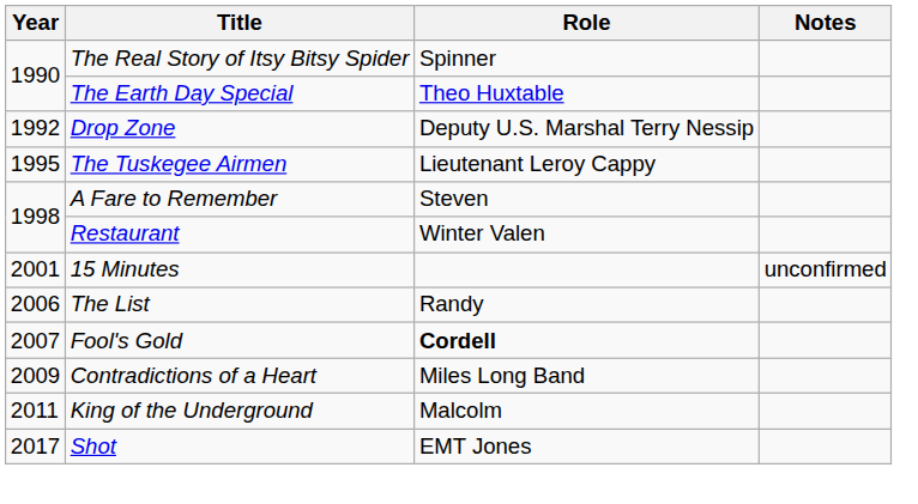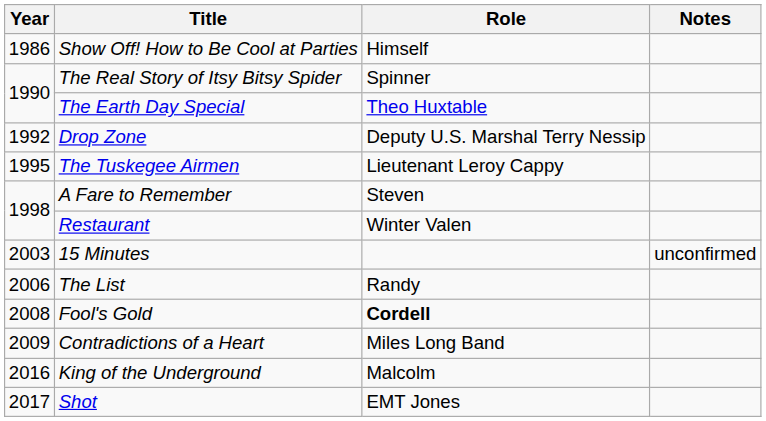 <table class="wikitable">
 <tr>
 <th>Year</th>
 <th>Title</th>
 <th>Role</th>
 <th class="unsortable">Notes</th>
+</tr>
+<tr>
+<td>1986</td>
+<td><em>Show Off! How to Be Cool at Parties</em></td>
+<td>Himself</td>
+<td></td>
 </tr>
 <tr>
 <td rowspan="2">1990</td>
 <td><em>The Real Story of Itsy Bitsy Spider</em></td>
 <td>Spinner</td>
 <td></td>
 </tr>
 <tr>
 <td><em><a href='#'>The Earth Day Special</a></em></td>
 <td><a href='#'>Theo Huxtable</a></td>
 <td></td>
 </tr>
 <tr>
 <td>1992</td>
 <td><em><a href='#'>Drop Zone</a></em></td>
 <td>Deputy U.S. Marshal Terry Nessip</td>
 <td></td>
 </tr>
 <tr>
 <td>1995</td>
 <td><em><a href='#'>The Tuskegee Airmen</a></em></td>
 <td>Lieutenant Leroy Cappy</td>
 <td></td>
 </tr>
 <tr>
 <td rowspan="2">1998</td>
 <td><em>A Fare to Remember</em></td>
 <td>Steven</td>
 <td></td>
 </tr>
 <tr>
 <td><em><a href='#'>Restaurant</a></em></td>
 <td>Winter Valen</td>
 <td></td>
 </tr>
 <tr>
-<td>2001</td>
+<td>2003</td>
 <td><em>15 Minutes</em></td>
 <td></td>
 <td>unconfirmed</td>
 </tr>
 <tr>
 <td>2006</td>
 <td><em>The List</em></td>
 <td>Randy</td>
 <td></td>
 </tr>
 <tr>
-<td>2007</td>
+<td>2008</td>
 <td><em>Fool's Gold</em></td>
 <td><strong>Cordell</strong></td>
 </tr>
 <tr>
 <td>2009</td>
 <td><em>Contradictions of a Heart</em></td>
 <td>Miles Long Band</td>
 <td></td>
 </tr>
 <tr>
-<td>2011</td>
+<td>2016</td>
 <td><em>King of the Underground</em></td>
 <td>Malcolm</td>
 <td></td>
 </tr>
 <tr>
 <td>2017</td>
 <td><em><a href='#'>Shot</a></em></td>
 <td>EMT Jones</td>
 <td></td>
 </tr>
 </table>
